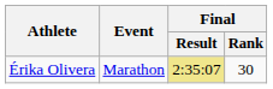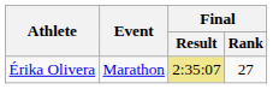 <table class="wikitable" style="font-size:90%">
 <tr>
 <th rowspan="2">Athlete</th>
 <th rowspan="2">Event</th>
 <th colspan="2">Final</th>
 </tr>
 <tr style="font-size:95%">
 <th>Result</th>
 <th>Rank</th>
 </tr>
 <tr align=center>
 <td align=left><a href='#'>Érika Olivera</a></td>
 <td align=left rowspan=2><a href='#'>Marathon</a></td>
 <td style="background: khaki;">2:35:07</td>
-<td>30</td>
+<td>27</td>
 </tr>
 </table>
